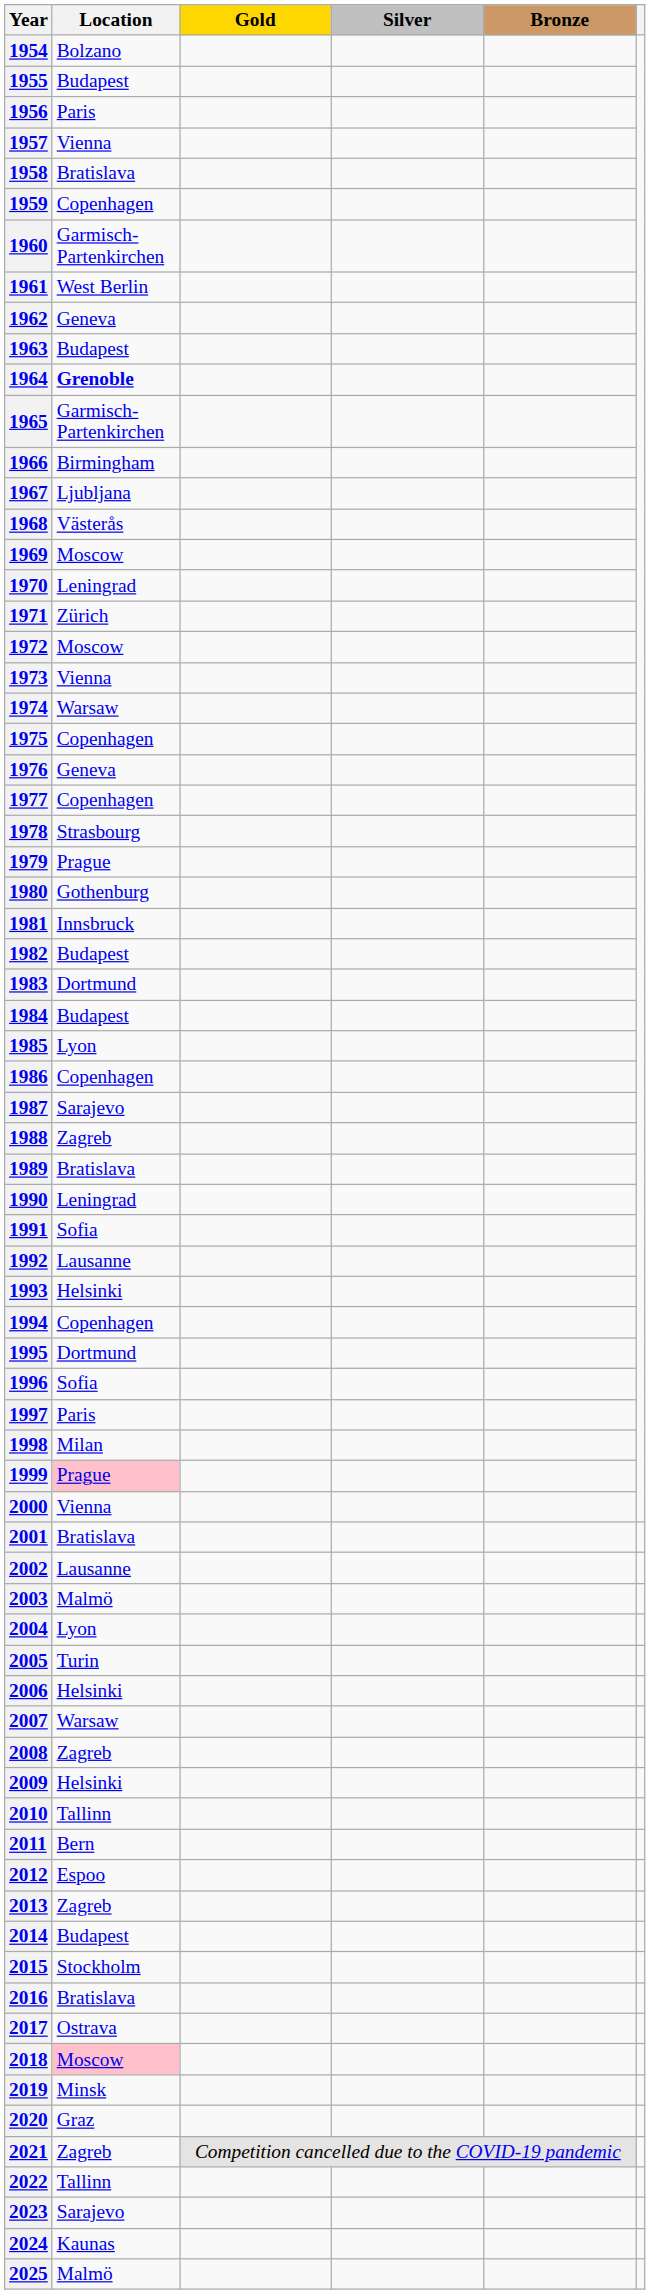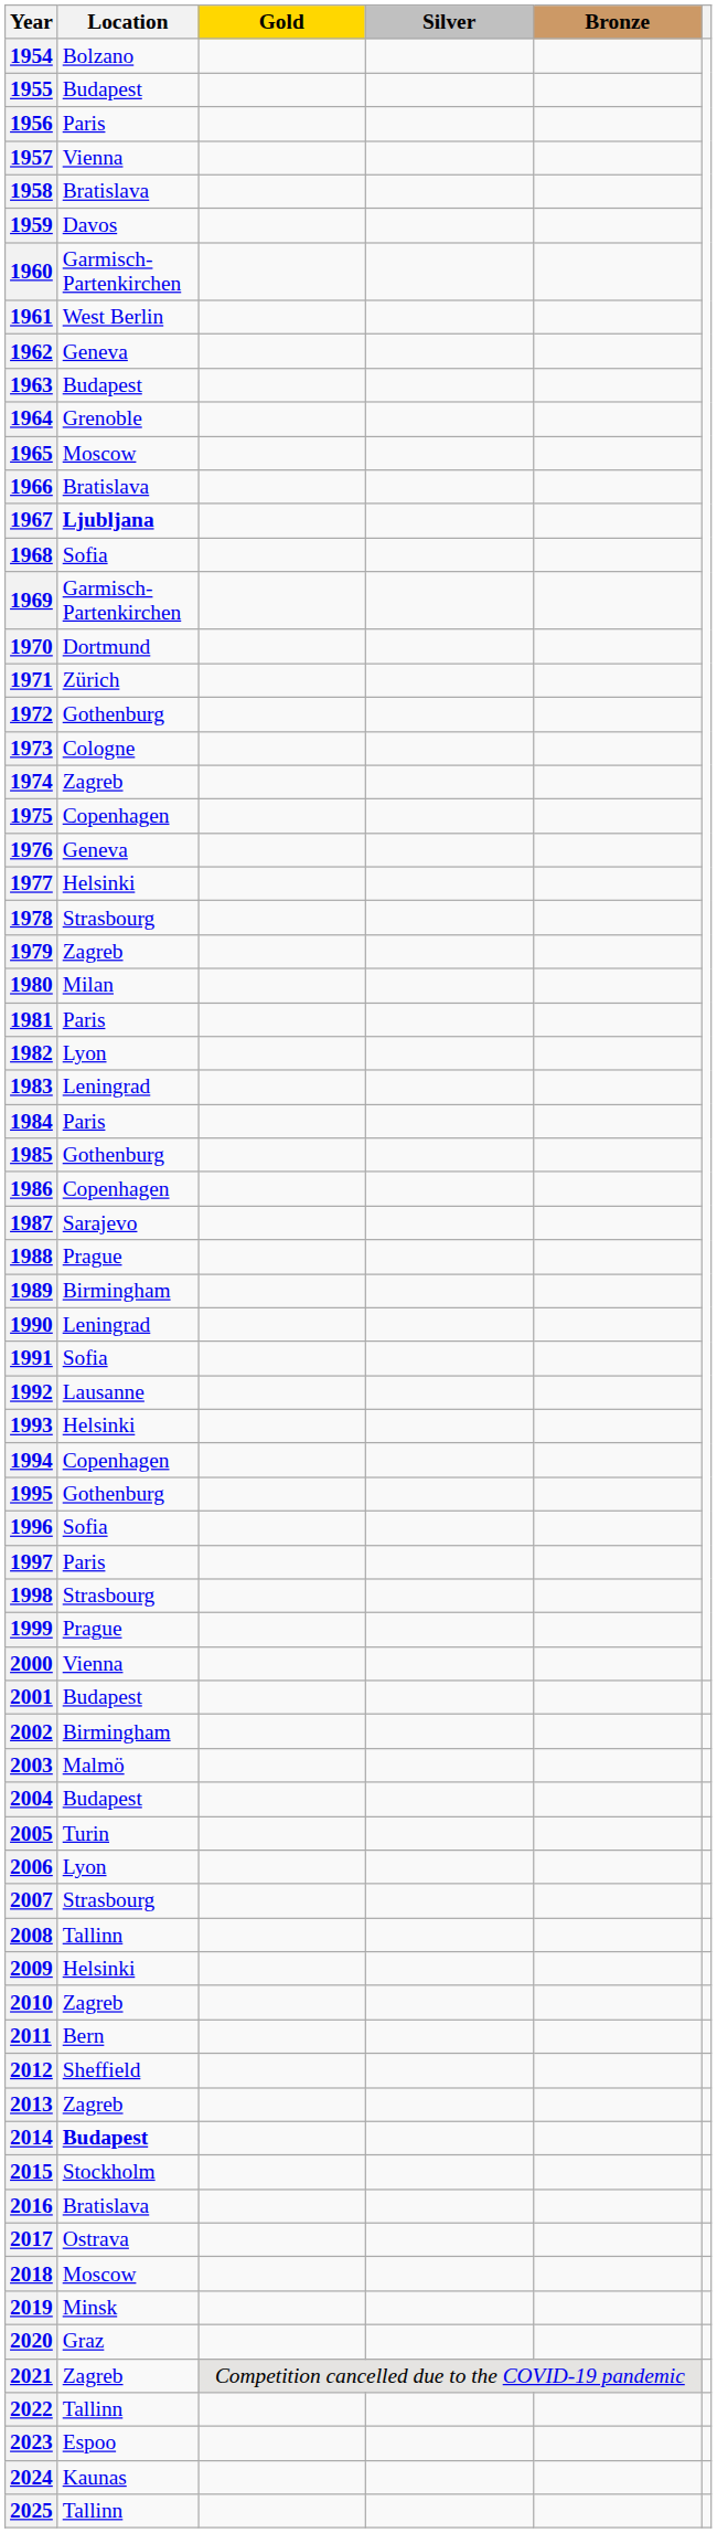 <table class="wikitable unsortable" style="text-align:left; width:85%">
 <tr>
 <th scope="col" style="text-align:center">Year</th>
 <th scope="col" style="text-align:center; width:20%">Location</th>
 <th scope="col" style="text-align:center; width:25%; background:gold">Gold</th>
 <th scope="col" style="text-align:center; width:25%; background:silver">Silver</th>
 <th scope="col" style="text-align:center; width:25%; background:#c96">Bronze</th>
 <th scope="col" style="text-align:center"></th>
 </tr>
 <tr>
 <th scope="row" style="text-align:left"><a href='#'>1954</a></th>
 <td> <a href='#'>Bolzano</a></td>
 <td></td>
 <td></td>
 <td></td>
 <td rowspan="47"></td>
 </tr>
 <tr>
 <th scope="row" style="text-align:left"><a href='#'>1955</a></th>
 <td> <a href='#'>Budapest</a></td>
 <td></td>
 <td></td>
 <td></td>
 </tr>
 <tr>
 <th scope="row" style="text-align:left"><a href='#'>1956</a></th>
 <td> <a href='#'>Paris</a></td>
 <td></td>
 <td></td>
 <td></td>
 </tr>
 <tr>
 <th scope="row" style="text-align:left"><a href='#'>1957</a></th>
 <td> <a href='#'>Vienna</a></td>
 <td></td>
 <td></td>
 <td></td>
 </tr>
 <tr>
 <th scope="row" style="text-align:left"><a href='#'>1958</a></th>
 <td> <a href='#'>Bratislava</a></td>
 <td></td>
 <td></td>
 <td></td>
 </tr>
 <tr>
 <th scope="row" style="text-align:left"><a href='#'>1959</a></th>
-<td> <a href='#'>Copenhagen</a></td>
+<td> <a href='#'>Davos</a></td>
 <td></td>
 <td></td>
 <td></td>
 </tr>
 <tr>
 <th scope="row" style="text-align:left"><a href='#'>1960</a></th>
 <td> <a href='#'>Garmisch-Partenkirchen</a></td>
 <td></td>
 <td></td>
 <td></td>
 </tr>
 <tr>
 <th scope="row" style="text-align:left"><a href='#'>1961</a></th>
 <td> <a href='#'>West Berlin</a></td>
 <td></td>
 <td></td>
 <td></td>
 </tr>
 <tr>
 <th scope="row" style="text-align:left"><a href='#'>1962</a></th>
 <td> <a href='#'>Geneva</a></td>
 <td></td>
 <td></td>
 <td></td>
 </tr>
 <tr>
 <th scope="row" style="text-align:left"><a href='#'>1963</a></th>
 <td> <a href='#'>Budapest</a></td>
 <td></td>
 <td></td>
 <td></td>
 </tr>
 <tr>
 <th scope="row" style="text-align:left"><a href='#'>1964</a></th>
-<td><strong> <a href='#'>Grenoble</a></strong></td>
+<td> <a href='#'>Grenoble</a></td>
 <td></td>
 <td></td>
 <td></td>
 </tr>
 <tr>
 <th scope="row" style="text-align:left"><a href='#'>1965</a></th>
+<td> <a href='#'>Moscow</a></td>
+<td></td>
+<td></td>
+<td></td>
+</tr>
+<tr>
+<th scope="row" style="text-align:left"><a href='#'>1966</a></th>
+<td> <a href='#'>Bratislava</a></td>
+<td></td>
+<td></td>
+<td></td>
+</tr>
+<tr>
+<th scope="row" style="text-align:left"><a href='#'>1967</a></th>
+<td><strong> <a href='#'>Ljubljana</a></strong></td>
+<td></td>
+<td></td>
+<td></td>
+</tr>
+<tr>
+<th scope="row" style="text-align:left"><a href='#'>1968</a></th>
+<td> <a href='#'>Sofia</a></td>
+<td></td>
+<td></td>
+<td></td>
+</tr>
+<tr>
+<th scope="row" style="text-align:left"><a href='#'>1969</a></th>
 <td> <a href='#'>Garmisch-Partenkirchen</a></td>
 <td></td>
 <td></td>
 <td></td>
 </tr>
 <tr>
-<th scope="row" style="text-align:left"><a href='#'>1966</a></th>
-<td> <a href='#'>Birmingham</a></td>
-<td></td>
-<td></td>
-<td></td>
-</tr>
-<tr>
-<th scope="row" style="text-align:left"><a href='#'>1967</a></th>
-<td> <a href='#'>Ljubljana</a></td>
-<td></td>
-<td></td>
-<td></td>
-</tr>
-<tr>
-<th scope="row" style="text-align:left"><a href='#'>1968</a></th>
-<td> <a href='#'>Västerås</a></td>
-<td></td>
-<td></td>
-<td></td>
-</tr>
-<tr>
-<th scope="row" style="text-align:left"><a href='#'>1969</a></th>
-<td> <a href='#'>Moscow</a></td>
-<td></td>
-<td></td>
-<td></td>
-</tr>
-<tr>
 <th scope="row" style="text-align:left"><a href='#'>1970</a></th>
-<td> <a href='#'>Leningrad</a></td>
+<td> <a href='#'>Dortmund</a></td>
 <td></td>
 <td></td>
 <td></td>
 </tr>
 <tr>
 <th scope="row" style="text-align:left"><a href='#'>1971</a></th>
 <td> <a href='#'>Zürich</a></td>
 <td></td>
 <td></td>
 <td></td>
 </tr>
 <tr>
 <th scope="row" style="text-align:left"><a href='#'>1972</a></th>
-<td> <a href='#'>Moscow</a></td>
+<td> <a href='#'>Gothenburg</a></td>
 <td></td>
 <td></td>
 <td></td>
 </tr>
 <tr>
 <th scope="row" style="text-align:left"><a href='#'>1973</a></th>
-<td> <a href='#'>Vienna</a></td>
+<td> <a href='#'>Cologne</a></td>
 <td></td>
 <td></td>
 <td></td>
 </tr>
 <tr>
 <th scope="row" style="text-align:left"><a href='#'>1974</a></th>
-<td> <a href='#'>Warsaw</a></td>
+<td> <a href='#'>Zagreb</a></td>
 <td></td>
 <td></td>
 <td></td>
 </tr>
 <tr>
 <th scope="row" style="text-align:left"><a href='#'>1975</a></th>
 <td> <a href='#'>Copenhagen</a></td>
 <td></td>
 <td></td>
 <td></td>
 </tr>
 <tr>
 <th scope="row" style="text-align:left"><a href='#'>1976</a></th>
 <td> <a href='#'>Geneva</a></td>
 <td></td>
 <td></td>
 <td></td>
 </tr>
 <tr>
 <th scope="row" style="text-align:left"><a href='#'>1977</a></th>
-<td> <a href='#'>Copenhagen</a></td>
+<td> <a href='#'>Helsinki</a></td>
 <td></td>
 <td></td>
 <td></td>
 </tr>
 <tr>
 <th scope="row" style="text-align:left"><a href='#'>1978</a></th>
 <td> <a href='#'>Strasbourg</a></td>
 <td></td>
 <td></td>
 <td></td>
 </tr>
 <tr>
 <th scope="row" style="text-align:left"><a href='#'>1979</a></th>
-<td> <a href='#'>Prague</a></td>
+<td> <a href='#'>Zagreb</a></td>
 <td></td>
 <td></td>
 <td></td>
 </tr>
 <tr>
 <th scope="row" style="text-align:left"><a href='#'>1980</a></th>
-<td> <a href='#'>Gothenburg</a></td>
+<td> <a href='#'>Milan</a></td>
 <td></td>
 <td></td>
 <td></td>
 </tr>
 <tr>
 <th scope="row" style="text-align:left"><a href='#'>1981</a></th>
-<td> <a href='#'>Innsbruck</a></td>
+<td> <a href='#'>Paris</a></td>
 <td></td>
 <td></td>
 <td></td>
 </tr>
 <tr>
 <th scope="row" style="text-align:left"><a href='#'>1982</a></th>
-<td> <a href='#'>Budapest</a></td>
+<td> <a href='#'>Lyon</a></td>
 <td></td>
 <td></td>
 <td></td>
 </tr>
 <tr>
 <th scope="row" style="text-align:left"><a href='#'>1983</a></th>
-<td> <a href='#'>Dortmund</a></td>
+<td> <a href='#'>Leningrad</a></td>
 <td></td>
 <td></td>
 <td></td>
 </tr>
 <tr>
 <th scope="row" style="text-align:left"><a href='#'>1984</a></th>
-<td> <a href='#'>Budapest</a></td>
+<td> <a href='#'>Paris</a></td>
 <td></td>
 <td></td>
 <td></td>
 </tr>
 <tr>
 <th scope="row" style="text-align:left"><a href='#'>1985</a></th>
-<td> <a href='#'>Lyon</a></td>
+<td> <a href='#'>Gothenburg</a></td>
 <td></td>
 <td></td>
 <td></td>
 </tr>
 <tr>
 <th scope="row" style="text-align:left"><a href='#'>1986</a></th>
 <td> <a href='#'>Copenhagen</a></td>
 <td></td>
 <td></td>
 <td></td>
 </tr>
 <tr>
 <th scope="row" style="text-align:left"><a href='#'>1987</a></th>
 <td> <a href='#'>Sarajevo</a></td>
 <td></td>
 <td></td>
 <td></td>
 </tr>
 <tr>
 <th scope="row" style="text-align:left"><a href='#'>1988</a></th>
-<td> <a href='#'>Zagreb</a></td>
+<td> <a href='#'>Prague</a></td>
 <td></td>
 <td></td>
 <td></td>
 </tr>
 <tr>
 <th scope="row" style="text-align:left"><a href='#'>1989</a></th>
-<td> <a href='#'>Bratislava</a></td>
+<td> <a href='#'>Birmingham</a></td>
 <td></td>
 <td></td>
 <td></td>
 </tr>
 <tr>
 <th scope="row" style="text-align:left"><a href='#'>1990</a></th>
 <td> <a href='#'>Leningrad</a></td>
 <td></td>
 <td></td>
 <td></td>
 </tr>
 <tr>
 <th scope="row" style="text-align:left"><a href='#'>1991</a></th>
 <td> <a href='#'>Sofia</a></td>
 <td></td>
 <td></td>
 <td></td>
 </tr>
 <tr>
 <th scope="row" style="text-align:left"><a href='#'>1992</a></th>
 <td> <a href='#'>Lausanne</a></td>
 <td></td>
 <td></td>
 <td></td>
 </tr>
 <tr>
 <th scope="row" style="text-align:left"><a href='#'>1993</a></th>
 <td> <a href='#'>Helsinki</a></td>
 <td></td>
 <td></td>
 <td></td>
 </tr>
 <tr>
 <th scope="row" style="text-align:left"><a href='#'>1994</a></th>
 <td> <a href='#'>Copenhagen</a></td>
 <td></td>
 <td></td>
 <td></td>
 </tr>
 <tr>
 <th scope="row" style="text-align:left"><a href='#'>1995</a></th>
-<td> <a href='#'>Dortmund</a></td>
+<td> <a href='#'>Gothenburg</a></td>
 <td></td>
 <td></td>
 <td></td>
 </tr>
 <tr>
 <th scope="row" style="text-align:left"><a href='#'>1996</a></th>
 <td> <a href='#'>Sofia</a></td>
 <td></td>
 <td></td>
 <td></td>
 </tr>
 <tr>
 <th scope="row" style="text-align:left"><a href='#'>1997</a></th>
 <td> <a href='#'>Paris</a></td>
 <td></td>
 <td></td>
 <td></td>
 </tr>
 <tr>
 <th scope="row" style="text-align:left"><a href='#'>1998</a></th>
-<td> <a href='#'>Milan</a></td>
+<td> <a href='#'>Strasbourg</a></td>
 <td></td>
 <td></td>
 <td></td>
 </tr>
 <tr>
 <th scope="row" style="text-align:left"><a href='#'>1999</a></th>
-<td style="background: pink;"> <a href='#'>Prague</a></td>
+<td> <a href='#'>Prague</a></td>
 <td></td>
 <td></td>
 <td></td>
 </tr>
 <tr>
 <th scope="row" style="text-align:left"><a href='#'>2000</a></th>
 <td> <a href='#'>Vienna</a></td>
 <td></td>
 <td></td>
 <td></td>
 </tr>
 <tr>
 <th scope="row" style="text-align:left"><a href='#'>2001</a></th>
-<td> <a href='#'>Bratislava</a></td>
+<td> <a href='#'>Budapest</a></td>
 <td></td>
 <td></td>
 <td></td>
 <td></td>
 </tr>
 <tr>
 <th scope="row" style="text-align:left"><a href='#'>2002</a></th>
-<td> <a href='#'>Lausanne</a></td>
+<td> <a href='#'>Birmingham</a></td>
 <td></td>
 <td></td>
 <td></td>
 <td></td>
 </tr>
 <tr>
 <th scope="row" style="text-align:left"><a href='#'>2003</a></th>
 <td> <a href='#'>Malmö</a></td>
 <td></td>
 <td></td>
 <td></td>
 <td></td>
 </tr>
 <tr>
 <th scope="row" style="text-align:left"><a href='#'>2004</a></th>
-<td> <a href='#'>Lyon</a></td>
+<td> <a href='#'>Budapest</a></td>
 <td></td>
 <td></td>
 <td></td>
 <td></td>
 </tr>
 <tr>
 <th scope="row" style="text-align:left"><a href='#'>2005</a></th>
 <td> <a href='#'>Turin</a></td>
 <td></td>
 <td></td>
 <td></td>
 <td></td>
 </tr>
 <tr>
 <th scope="row" style="text-align:left"><a href='#'>2006</a></th>
-<td> <a href='#'>Helsinki</a></td>
+<td> <a href='#'>Lyon</a></td>
 <td></td>
 <td></td>
 <td></td>
 <td></td>
 </tr>
 <tr>
 <th scope="row" style="text-align:left"><a href='#'>2007</a></th>
-<td> <a href='#'>Warsaw</a></td>
+<td> <a href='#'>Strasbourg</a></td>
 <td></td>
 <td></td>
 <td></td>
 <td></td>
 </tr>
 <tr>
 <th scope="row" style="text-align:left"><a href='#'>2008</a></th>
-<td> <a href='#'>Zagreb</a></td>
+<td> <a href='#'>Tallinn</a></td>
 <td></td>
 <td></td>
 <td></td>
 <td></td>
 </tr>
 <tr>
 <th scope="row" style="text-align:left"><a href='#'>2009</a></th>
 <td> <a href='#'>Helsinki</a></td>
 <td></td>
 <td></td>
 <td></td>
 <td></td>
 </tr>
 <tr>
 <th scope="row" style="text-align:left"><a href='#'>2010</a></th>
-<td> <a href='#'>Tallinn</a></td>
+<td> <a href='#'>Zagreb</a></td>
 <td></td>
 <td></td>
 <td></td>
 <td></td>
 </tr>
 <tr>
 <th scope="row" style="text-align:left"><a href='#'>2011</a></th>
 <td> <a href='#'>Bern</a></td>
 <td></td>
 <td></td>
 <td></td>
 <td></td>
 </tr>
 <tr>
 <th scope="row" style="text-align:left"><a href='#'>2012</a></th>
-<td> <a href='#'>Espoo</a></td>
+<td> <a href='#'>Sheffield</a></td>
 <td></td>
 <td></td>
 <td></td>
 <td></td>
 </tr>
 <tr>
 <th scope="row" style="text-align:left"><a href='#'>2013</a></th>
 <td> <a href='#'>Zagreb</a></td>
 <td></td>
 <td></td>
 <td></td>
 <td></td>
 </tr>
 <tr>
 <th scope="row" style="text-align:left"><a href='#'>2014</a></th>
-<td> <a href='#'>Budapest</a></td>
+<td><strong> <a href='#'>Budapest</a></strong></td>
 <td></td>
 <td></td>
 <td></td>
 <td></td>
 </tr>
 <tr>
 <th scope="row" style="text-align:left"><a href='#'>2015</a></th>
 <td> <a href='#'>Stockholm</a></td>
 <td></td>
 <td></td>
 <td></td>
 <td></td>
 </tr>
 <tr>
 <th scope="row" style="text-align:left"><a href='#'>2016</a></th>
 <td> <a href='#'>Bratislava</a></td>
 <td></td>
 <td></td>
 <td></td>
 <td></td>
 </tr>
 <tr>
 <th scope="row" style="text-align:left"><a href='#'>2017</a></th>
 <td> <a href='#'>Ostrava</a></td>
 <td></td>
 <td></td>
 <td></td>
 <td></td>
 </tr>
 <tr>
 <th scope="row" style="text-align:left"><a href='#'>2018</a></th>
-<td style="background: pink;"> <a href='#'>Moscow</a></td>
+<td> <a href='#'>Moscow</a></td>
 <td></td>
 <td></td>
 <td></td>
 <td></td>
 </tr>
 <tr>
 <th scope="row" style="text-align:left"><a href='#'>2019</a></th>
 <td> <a href='#'>Minsk</a></td>
 <td></td>
 <td></td>
 <td></td>
 <td></td>
 </tr>
 <tr>
 <th scope="row" style="text-align:left"><a href='#'>2020</a></th>
 <td> <a href='#'>Graz</a></td>
 <td></td>
 <td></td>
 <td></td>
 <td></td>
 </tr>
 <tr>
 <th scope="row" style="text-align:left"><a href='#'>2021</a></th>
 <td> <a href='#'>Zagreb</a></td>
 <td colspan="3" align="center" bgcolor="e5e4e2"><em>Competition cancelled due to the <a href='#'>COVID-19 pandemic</a></em></td>
 <td></td>
 </tr>
 <tr>
 <th scope="row" style="text-align:left"><a href='#'>2022</a></th>
 <td> <a href='#'>Tallinn</a></td>
 <td></td>
 <td></td>
 <td></td>
 <td></td>
 </tr>
 <tr>
 <th scope="row" style="text-align:left"><a href='#'>2023</a></th>
-<td> <a href='#'>Sarajevo</a></td>
+<td> <a href='#'>Espoo</a></td>
 <td></td>
 <td></td>
 <td></td>
 <td></td>
 </tr>
 <tr>
 <th scope="row" style="text-align:left"><a href='#'>2024</a></th>
 <td> <a href='#'>Kaunas</a></td>
 <td></td>
 <td></td>
 <td></td>
 <td></td>
 </tr>
 <tr>
 <th scope="row" style="text-align:left"><a href='#'>2025</a></th>
-<td> <a href='#'>Malmö</a></td>
+<td> <a href='#'>Tallinn</a></td>
 <td></td>
 <td></td>
 <td></td>
 <td></td>
 </tr>
 </table>
